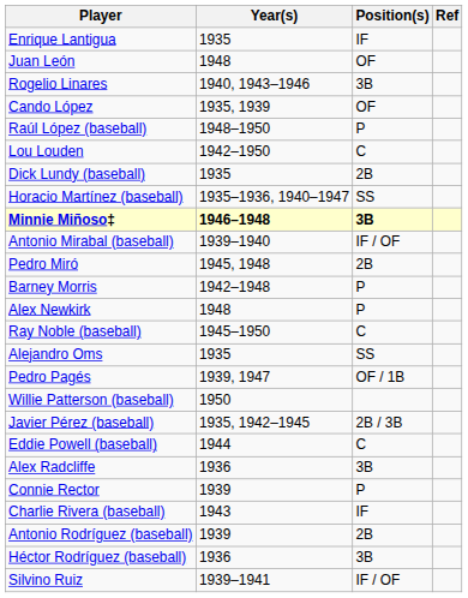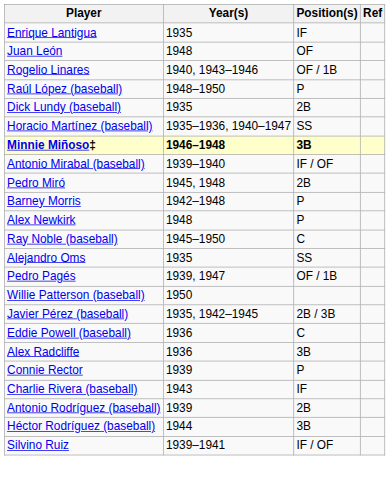 <table class="wikitable">
 <tr>
 <th>Player</th>
 <th>Year(s)</th>
 <th>Position(s)</th>
 <th>Ref</th>
 </tr>
 <tr>
 <td><a href='#'>Enrique Lantigua</a></td>
 <td>1935</td>
 <td>IF</td>
 <td></td>
 </tr>
 <tr>
 <td><a href='#'>Juan León</a></td>
 <td>1948</td>
 <td>OF</td>
 <td></td>
 </tr>
 <tr>
 <td><a href='#'>Rogelio Linares</a></td>
 <td>1940, 1943–1946</td>
-<td>3B</td>
-<td></td>
-</tr>
-<tr>
-<td><a href='#'>Cando López</a></td>
-<td>1935, 1939</td>
-<td>OF</td>
+<td>OF / 1B</td>
 <td></td>
 </tr>
 <tr>
 <td><a href='#'>Raúl López (baseball)</a></td>
 <td>1948–1950</td>
 <td>P</td>
-<td></td>
-</tr>
-<tr>
-<td><a href='#'>Lou Louden</a></td>
-<td>1942–1950</td>
-<td>C</td>
 <td></td>
 </tr>
 <tr>
 <td><a href='#'>Dick Lundy (baseball)</a></td>
 <td>1935</td>
 <td>2B</td>
 <td></td>
 </tr>
 <tr>
 <td><a href='#'>Horacio Martínez (baseball)</a></td>
 <td>1935–1936, 1940–1947</td>
 <td>SS</td>
 <td></td>
 </tr>
 <tr style="background:#FFFFCC;">
 <td><strong><a href='#'>Minnie Miñoso</a>‡</strong></td>
 <td><strong>1946–1948</strong></td>
 <td><strong>3B</strong></td>
 <td><strong></strong></td>
 </tr>
 <tr>
 <td><a href='#'>Antonio Mirabal (baseball)</a></td>
 <td>1939–1940</td>
 <td>IF / OF</td>
 <td></td>
 </tr>
 <tr>
 <td><a href='#'>Pedro Miró</a></td>
 <td>1945, 1948</td>
 <td>2B</td>
 <td></td>
 </tr>
 <tr>
 <td><a href='#'>Barney Morris</a></td>
 <td>1942–1948</td>
 <td>P</td>
 <td></td>
 </tr>
 <tr>
 <td><a href='#'>Alex Newkirk</a></td>
 <td>1948</td>
 <td>P</td>
 <td></td>
 </tr>
 <tr>
 <td><a href='#'>Ray Noble (baseball)</a></td>
 <td>1945–1950</td>
 <td>C</td>
 <td></td>
 </tr>
 <tr>
 <td><a href='#'>Alejandro Oms</a></td>
 <td>1935</td>
 <td>SS</td>
 <td></td>
 </tr>
 <tr>
 <td><a href='#'>Pedro Pagés</a></td>
 <td>1939, 1947</td>
 <td>OF / 1B</td>
 <td></td>
 </tr>
 <tr>
 <td><a href='#'>Willie Patterson (baseball)</a></td>
 <td>1950</td>
 <td></td>
 <td></td>
 </tr>
 <tr>
 <td><a href='#'>Javier Pérez (baseball)</a></td>
 <td>1935, 1942–1945</td>
 <td>2B / 3B</td>
 <td></td>
 </tr>
 <tr>
 <td><a href='#'>Eddie Powell (baseball)</a></td>
-<td>1944</td>
+<td>1936</td>
 <td>C</td>
 <td></td>
 </tr>
 <tr>
 <td><a href='#'>Alex Radcliffe</a></td>
 <td>1936</td>
 <td>3B</td>
 <td></td>
 </tr>
 <tr>
 <td><a href='#'>Connie Rector</a></td>
 <td>1939</td>
 <td>P</td>
 <td></td>
 </tr>
 <tr>
 <td><a href='#'>Charlie Rivera (baseball)</a></td>
 <td>1943</td>
 <td>IF</td>
 <td></td>
 </tr>
 <tr>
 <td><a href='#'>Antonio Rodríguez (baseball)</a></td>
 <td>1939</td>
 <td>2B</td>
 <td></td>
 </tr>
 <tr>
 <td><a href='#'>Héctor Rodríguez (baseball)</a></td>
-<td>1936</td>
+<td>1944</td>
 <td>3B</td>
 <td></td>
 </tr>
 <tr>
 <td><a href='#'>Silvino Ruiz</a></td>
 <td>1939–1941</td>
 <td>IF / OF</td>
 <td></td>
 </tr>
 </table>
